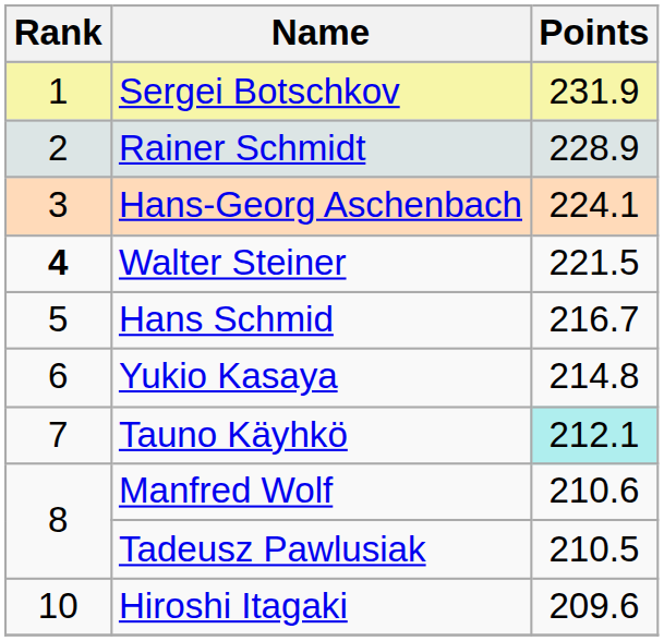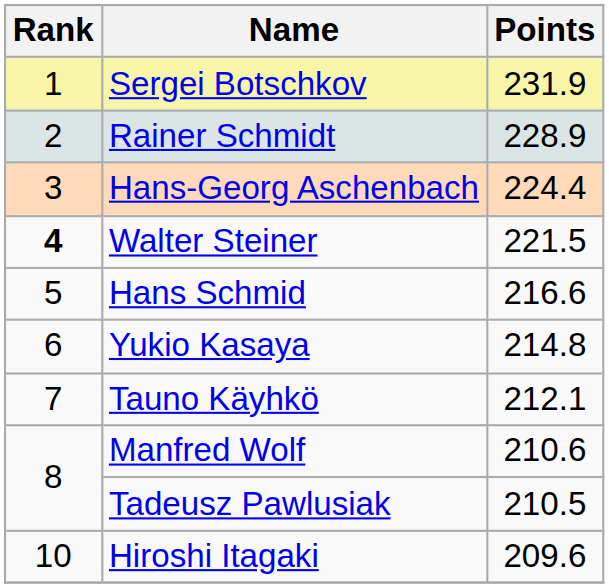 <table class="wikitable sortable">
 <tr>
 <th align=Center>Rank</th>
 <th>Name</th>
 <th>Points</th>
 </tr>
 <tr style="background:#F7F6A8">
 <td align=center>1</td>
 <td> <a href='#'>Sergei Botschkov</a></td>
 <td align=center>231.9</td>
 </tr>
 <tr style="background: #DCE5E5;">
 <td align=center>2</td>
 <td> <a href='#'>Rainer Schmidt</a></td>
 <td align=center>228.9</td>
 </tr>
 <tr style="background: #FFDAB9;">
 <td align=center>3</td>
 <td> <a href='#'>Hans-Georg Aschenbach</a></td>
-<td align=center>224.1</td>
+<td align=center>224.4</td>
 </tr>
 <tr>
 <td align=center><strong>4</strong></td>
 <td> <a href='#'>Walter Steiner</a></td>
 <td align=center>221.5</td>
 </tr>
 <tr>
 <td align=center>5</td>
 <td> <a href='#'>Hans Schmid</a></td>
-<td align=center>216.7</td>
+<td align=center>216.6</td>
 </tr>
 <tr>
 <td align=center>6</td>
 <td> <a href='#'>Yukio Kasaya</a></td>
 <td align=center>214.8</td>
 </tr>
 <tr>
 <td align=center>7</td>
 <td> <a href='#'>Tauno Käyhkö</a></td>
-<td align=center style="background: paleturquoise;">212.1</td>
+<td align=center>212.1</td>
 </tr>
 <tr>
 <td rowspan=2 align=center>8</td>
 <td> <a href='#'>Manfred Wolf</a></td>
 <td align=center>210.6</td>
 </tr>
 <tr>
 <td> <a href='#'>Tadeusz Pawlusiak</a></td>
 <td align=center>210.5</td>
 </tr>
 <tr>
 <td align=center>10</td>
 <td> <a href='#'>Hiroshi Itagaki</a></td>
 <td align=center>209.6</td>
 </tr>
 <tr>
 </tr>
 </table>
